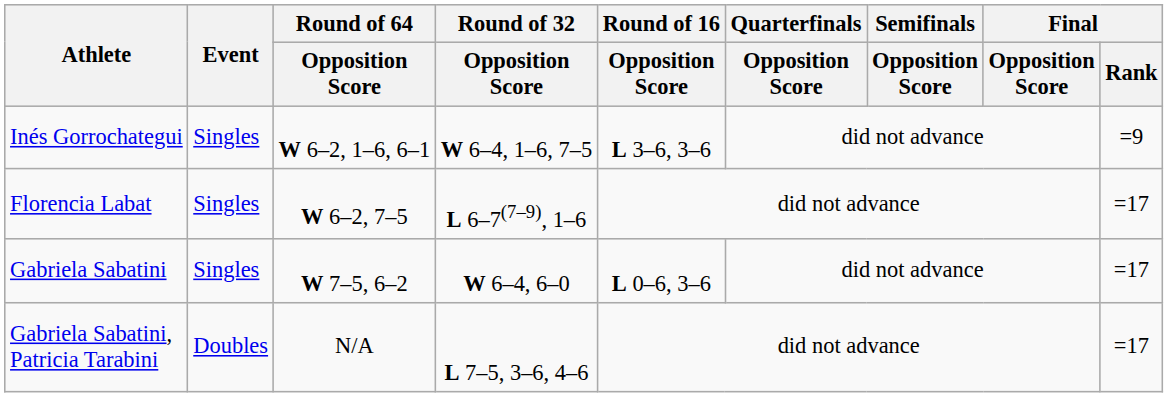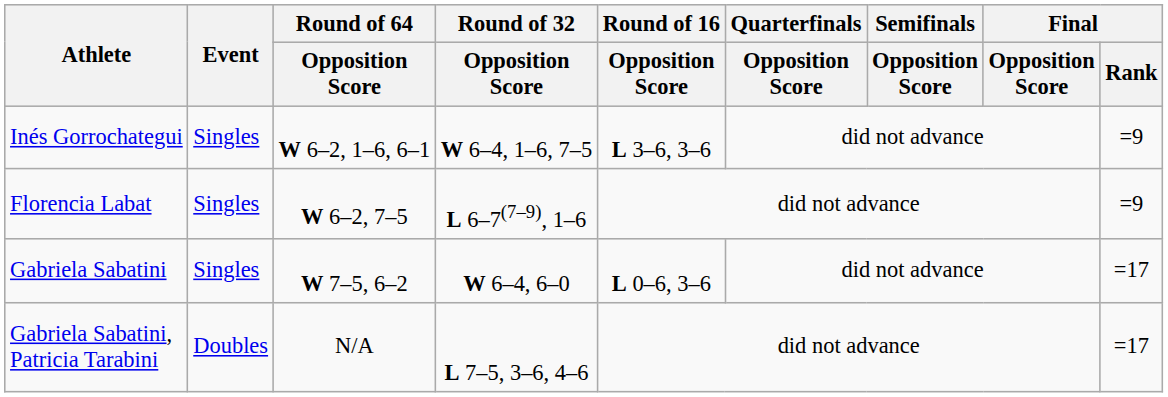 <table class="wikitable" border="1" style="font-size:90%">
 <tr>
 <th rowspan=2>Athlete</th>
 <th rowspan=2>Event</th>
 <th>Round of 64</th>
 <th>Round of 32</th>
 <th>Round of 16</th>
 <th>Quarterfinals</th>
 <th>Semifinals</th>
 <th colspan=2>Final</th>
 </tr>
 <tr>
 <th>Opposition<br>Score</th>
 <th>Opposition<br>Score</th>
 <th>Opposition<br>Score</th>
 <th>Opposition<br>Score</th>
 <th>Opposition<br>Score</th>
 <th>Opposition<br>Score</th>
 <th>Rank</th>
 </tr>
 <tr>
 <td><a href='#'>Inés Gorrochategui</a></td>
 <td><a href='#'>Singles</a></td>
 <td align=center><br><strong>W</strong> 6–2, 1–6, 6–1</td>
 <td align=center><br><strong>W</strong> 6–4, 1–6, 7–5</td>
 <td align=center><br><strong>L</strong> 3–6, 3–6</td>
 <td align=center colspan=3>did not advance</td>
 <td align=center>=9</td>
 </tr>
 <tr>
 <td><a href='#'>Florencia Labat</a></td>
 <td><a href='#'>Singles</a></td>
 <td align=center><br><strong>W</strong> 6–2, 7–5</td>
 <td align=center><br><strong>L</strong> 6–7<sup>(7–9)</sup>, 1–6</td>
 <td align=center colspan=4>did not advance</td>
-<td align=center>=17</td>
+<td align=center>=9</td>
 </tr>
 <tr>
 <td><a href='#'>Gabriela Sabatini</a></td>
 <td><a href='#'>Singles</a></td>
 <td align=center><br><strong>W</strong> 7–5, 6–2</td>
 <td align=center><br><strong>W</strong> 6–4, 6–0</td>
 <td align=center><br><strong>L</strong> 0–6, 3–6</td>
 <td align=center colspan=3>did not advance</td>
 <td align=center>=17</td>
 </tr>
 <tr>
 <td><a href='#'>Gabriela Sabatini</a>, <br> <a href='#'>Patricia Tarabini</a></td>
 <td><a href='#'>Doubles</a></td>
 <td align=center>N/A</td>
 <td align=center><br><br><strong>L</strong> 7–5, 3–6, 4–6</td>
 <td align=center colspan=4>did not advance</td>
 <td align=center>=17</td>
 </tr>
 </table>
